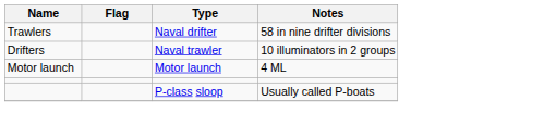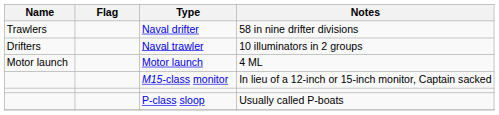 <table class="wikitable sortable">
 <tr>
 <th scope="col" width="100px">Name</th>
 <th scope="col" width="90px">Flag</th>
 <th scope="col" width="140px">Type</th>
 <th>Notes</th>
 </tr>
 <tr>
 <td align="left">Trawlers</td>
 <td align="left"></td>
 <td align="left"><a href='#'>Naval drifter</a></td>
 <td align="left">58 in nine drifter divisions</td>
 </tr>
 <tr>
 <td align="left">Drifters</td>
 <td align="left"></td>
 <td align="left"><a href='#'>Naval trawler</a></td>
 <td align="left">10 illuminators in 2 groups</td>
 </tr>
 <tr>
 <td align="left">Motor launch</td>
 <td align="left"></td>
 <td align="left"><a href='#'>Motor launch</a></td>
 <td align="left">4 ML</td>
 </tr>
 <tr>
 <td align="left"></td>
 <td align="left"></td>
+<td align="left"><a href='#'><em>M15</em>-class</a> <a href='#'>monitor</a></td>
+<td align="left">In lieu of a 12-inch or 15-inch monitor, Captain sacked</td>
+</tr>
+<tr>
+<td align="left"></td>
+<td align="left"></td>
 <td align="left"></td>
 <td align="left"></td>
 </tr>
 <tr>
 <td align="left"></td>
 <td align="left"></td>
 <td align="left"><a href='#'>P-class</a> <a href='#'>sloop</a></td>
 <td align="left">Usually called P-boats</td>
 </tr>
 <tr>
 </tr>
 </table>
